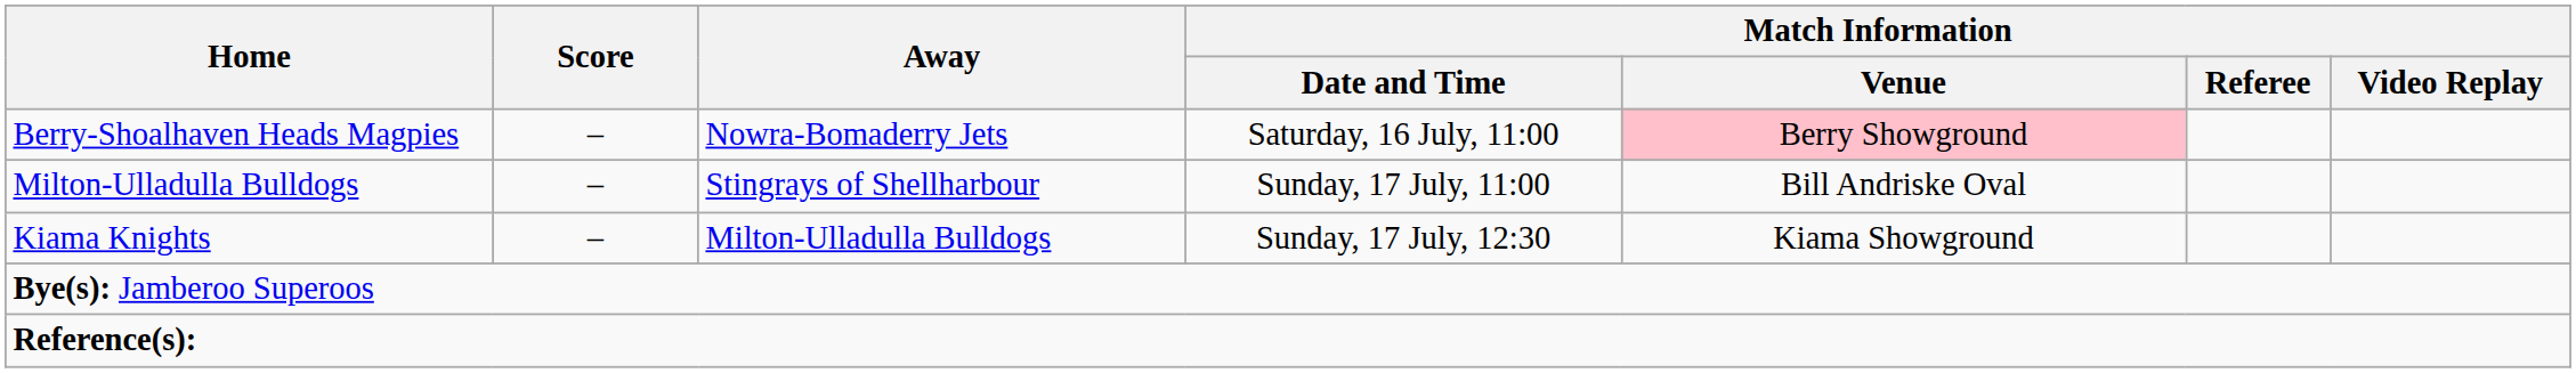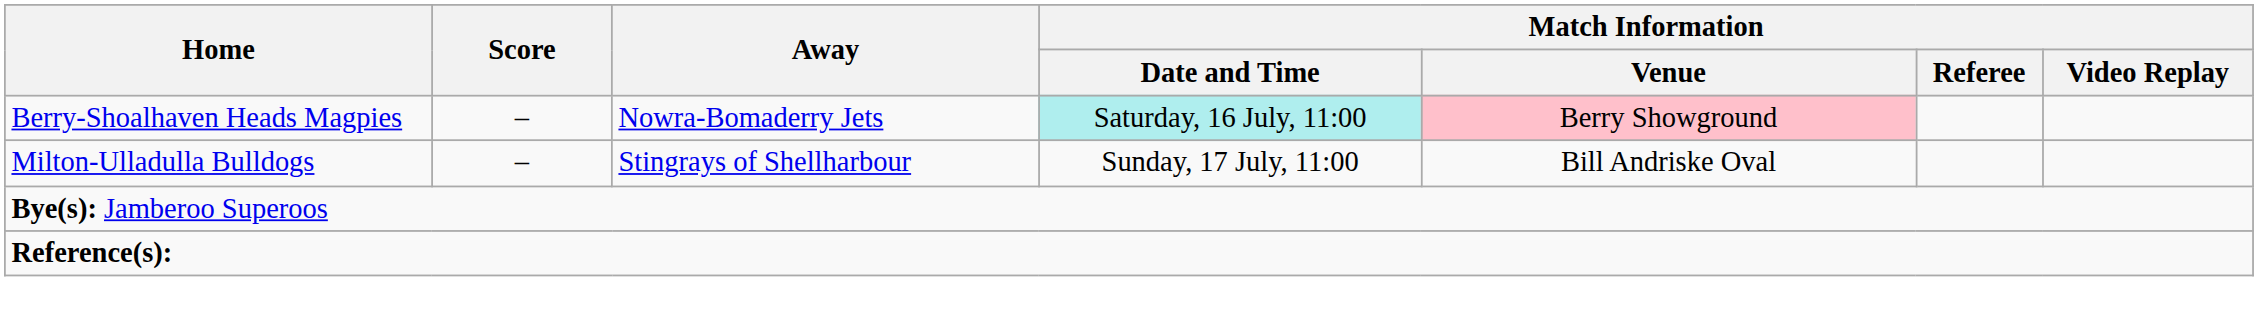 <table class="wikitable" width="100% text-align:center;">
 <tr>
 <th rowspan="2" width="19%">Home</th>
 <th rowspan="2" width="8%">Score</th>
 <th rowspan="2" width="19%">Away</th>
 <th colspan="4">Match Information</th>
 </tr>
 <tr bgcolor="#CCCCCC">
 <th width="17%">Date and Time</th>
 <th width="22%">Venue</th>
 <th>Referee</th>
 <th>Video Replay</th>
 </tr>
 <tr>
 <td> <a href='#'>Berry-Shoalhaven Heads Magpies</a></td>
 <td style="text-align:center;">–</td>
 <td> <a href='#'>Nowra-Bomaderry Jets</a></td>
-<td style="text-align:center;">Saturday, 16 July, 11:00</td>
+<td style="background: paleturquoise; text-align:center;">Saturday, 16 July, 11:00</td>
 <td style="background: pink; text-align:center;">Berry Showground</td>
 <td style="text-align:center;"></td>
 <td style="text-align:center;"></td>
 </tr>
 <tr>
 <td> <a href='#'>Milton-Ulladulla Bulldogs</a></td>
 <td style="text-align:center;">–</td>
 <td> <a href='#'>Stingrays of Shellharbour</a></td>
 <td style="text-align:center;">Sunday, 17 July, 11:00</td>
 <td style="text-align:center;">Bill Andriske Oval</td>
 <td style="text-align:center;"></td>
 <td style="text-align:center;"></td>
 </tr>
 <tr>
-<td> <a href='#'>Kiama Knights</a></td>
-<td style="text-align:center;">–</td>
-<td> <a href='#'>Milton-Ulladulla Bulldogs</a></td>
-<td style="text-align:center;">Sunday, 17 July, 12:30</td>
-<td style="text-align:center;">Kiama Showground</td>
-<td style="text-align:center;"></td>
-<td style="text-align:center;"></td>
-</tr>
-<tr>
 <td colspan="7"><strong>Bye(s):</strong>  <a href='#'>Jamberoo Superoos</a></td>
 </tr>
 <tr>
 <td colspan="7"><strong>Reference(s):</strong></td>
 </tr>
 </table>
